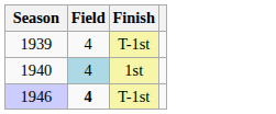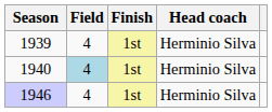 <table class=wikitable style="text-align:center; font-size:90%;">
 <tr>
 <th width=50px>Season</th>
 <th>Field</th>
 <th>Finish</th>
+<th>Head coach</th>
 <th></th>
 </tr>
 <tr>
 <td>1939</td>
 <td>4</td>
-<td bgcolor=#F7F6A8>T-1st</td>
+<td bgcolor=#F7F6A8>1st</td>
+<td>Herminio Silva</td>
 <td></td>
 </tr>
 <tr>
 <td>1940</td>
 <td style="background: lightblue;">4</td>
 <td bgcolor=#F7F6A8>1st</td>
+<td>Herminio Silva</td>
 <td></td>
 </tr>
 <tr>
 <td bgcolor=#CCCCFF>1946</td>
-<td><strong>4</strong></td>
-<td bgcolor=#F7F6A8>T-1st</td>
+<td>4</td>
+<td bgcolor=#F7F6A8>1st</td>
+<td>Herminio Silva</td>
 <td></td>
 </tr>
 </table>
